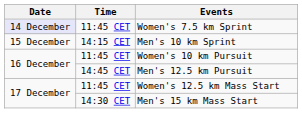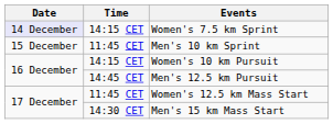 <table class="wikitable" style="text-align: center" width="420">
 <tr>
 <th>Date</th>
 <th>Time</th>
 <th>Events</th>
 </tr>
 <tr>
 <td style="background: lavender;">14 December</td>
-<td>11:45 <a href='#'>CET</a></td>
+<td>14:15 <a href='#'>CET</a></td>
 <td style="text-align: left">Women's 7.5 km Sprint</td>
 </tr>
 <tr>
 <td>15 December</td>
-<td>14:15 <a href='#'>CET</a></td>
+<td>11:45 <a href='#'>CET</a></td>
 <td style="text-align: left">Men's 10 km Sprint</td>
 </tr>
 <tr>
 <td rowspan=2>16 December</td>
-<td>11:45 <a href='#'>CET</a></td>
+<td>14:15 <a href='#'>CET</a></td>
 <td style="text-align: left">Women's 10 km Pursuit</td>
 </tr>
 <tr>
 <td>14:45 <a href='#'>CET</a></td>
 <td style="text-align: left">Men's 12.5 km Pursuit</td>
 </tr>
 <tr>
 <td rowspan=2>17 December</td>
 <td>11:45 <a href='#'>CET</a></td>
 <td style="text-align: left">Women's 12.5 km Mass Start</td>
 </tr>
 <tr>
 <td>14:30 <a href='#'>CET</a></td>
 <td style="text-align: left">Men's 15 km Mass Start</td>
 </tr>
 </table>
